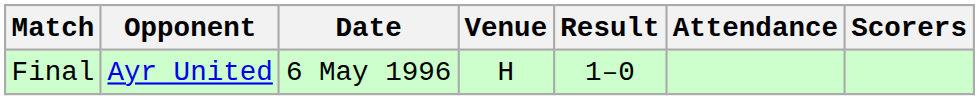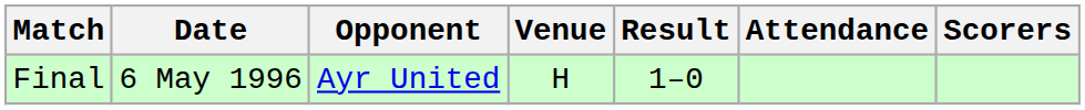 <table class="wikitable" style="font-size:100%; text-align:center">
 <tr>
 <th>Match</th>
+<th>Date</th>
 <th>Opponent</th>
-<th>Date</th>
 <th>Venue</th>
 <th>Result</th>
 <th>Attendance</th>
 <th>Scorers</th>
 </tr>
 <tr style="background: #CCFFCC;">
 <td>Final</td>
+<td>6 May 1996</td>
 <td><a href='#'>Ayr United</a></td>
-<td>6 May 1996</td>
 <td>H</td>
 <td>1–0</td>
 <td></td>
 <td></td>
 </tr>
 </table>
